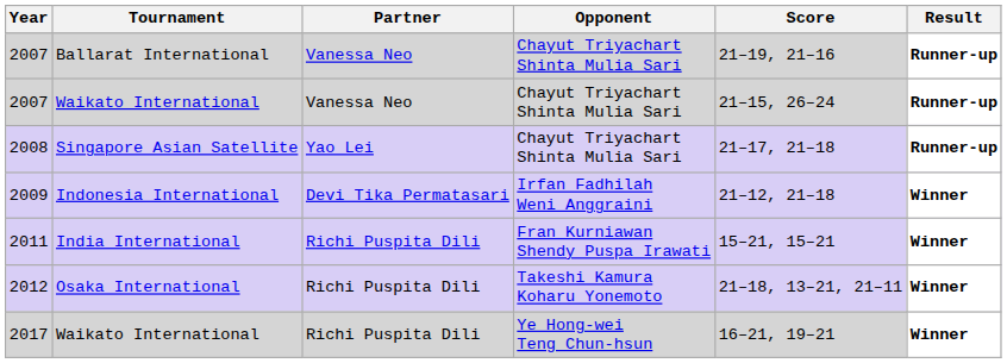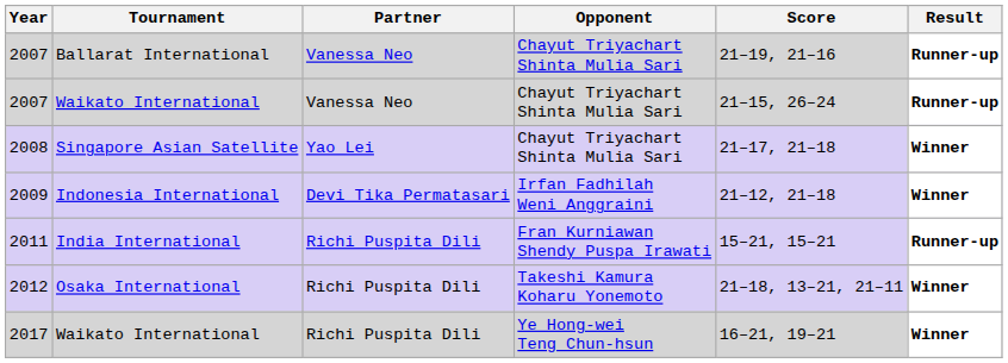 <table class="sortable wikitable" style="font-size: 90%">
 <tr>
 <th>Year</th>
 <th>Tournament</th>
 <th>Partner</th>
 <th>Opponent</th>
 <th>Score</th>
 <th>Result</th>
 </tr>
 <tr style="background:#D5D5D5">
 <td align="center">2007</td>
 <td align="left">Ballarat International</td>
 <td align="left"> <a href='#'>Vanessa Neo</a></td>
 <td align="left"> <a href='#'>Chayut Triyachart</a><br> <a href='#'>Shinta Mulia Sari</a></td>
 <td align="left">21–19, 21–16</td>
 <td style="text-align:left; background:white"> <strong>Runner-up</strong></td>
 </tr>
 <tr style="background:#D5D5D5">
 <td align="center">2007</td>
 <td align="left"><a href='#'>Waikato International</a></td>
 <td align="left"> Vanessa Neo</td>
 <td align="left"> Chayut Triyachart<br> Shinta Mulia Sari</td>
 <td align="left">21–15, 26–24</td>
 <td style="text-align:left; background:white"> <strong>Runner-up</strong></td>
 </tr>
 <tr style="background:#D8CEF6">
 <td align="center">2008</td>
 <td align="left"><a href='#'>Singapore Asian Satellite</a></td>
 <td align="left"> <a href='#'>Yao Lei</a></td>
 <td align="left"> Chayut Triyachart<br> Shinta Mulia Sari</td>
 <td align="left">21–17, 21–18</td>
-<td style="text-align:left; background:white"> <strong>Runner-up</strong></td>
+<td style="text-align:left; background:white"> <strong>Winner</strong></td>
 </tr>
 <tr style="background:#D8CEF6">
 <td align="center">2009</td>
 <td align="left"><a href='#'>Indonesia International</a></td>
 <td align="left"> <a href='#'>Devi Tika Permatasari</a></td>
 <td align="left"> <a href='#'>Irfan Fadhilah</a><br> <a href='#'>Weni Anggraini</a></td>
 <td align="left">21–12, 21–18</td>
 <td style="text-align:left; background:white"> <strong>Winner</strong></td>
 </tr>
 <tr style="background:#D8CEF6">
 <td align="center">2011</td>
 <td align="left"><a href='#'>India International</a></td>
 <td align="left"> <a href='#'>Richi Puspita Dili</a></td>
 <td align="left"> <a href='#'>Fran Kurniawan</a><br> <a href='#'>Shendy Puspa Irawati</a></td>
 <td align="left">15–21, 15–21</td>
-<td style="text-align:left; background:white"> <strong>Winner</strong></td>
+<td style="text-align:left; background:white"> <strong>Runner-up</strong></td>
 </tr>
 <tr style="background:#D8CEF6">
 <td align="center">2012</td>
 <td align="left"><a href='#'>Osaka International</a></td>
 <td align="left"> Richi Puspita Dili</td>
 <td align="left"> <a href='#'>Takeshi Kamura</a><br> <a href='#'>Koharu Yonemoto</a></td>
 <td align="left">21–18, 13–21, 21–11</td>
 <td style="text-align:left; background:white"> <strong>Winner</strong></td>
 </tr>
 <tr style="background:#D5D5D5">
 <td align="center">2017</td>
 <td align="left">Waikato International</td>
 <td align="left"> Richi Puspita Dili</td>
 <td align="left"> <a href='#'>Ye Hong-wei</a><br> <a href='#'>Teng Chun-hsun</a></td>
 <td align="left">16–21, 19–21</td>
 <td style="text-align:left; background:white"> <strong>Winner</strong></td>
 </tr>
 </table>
